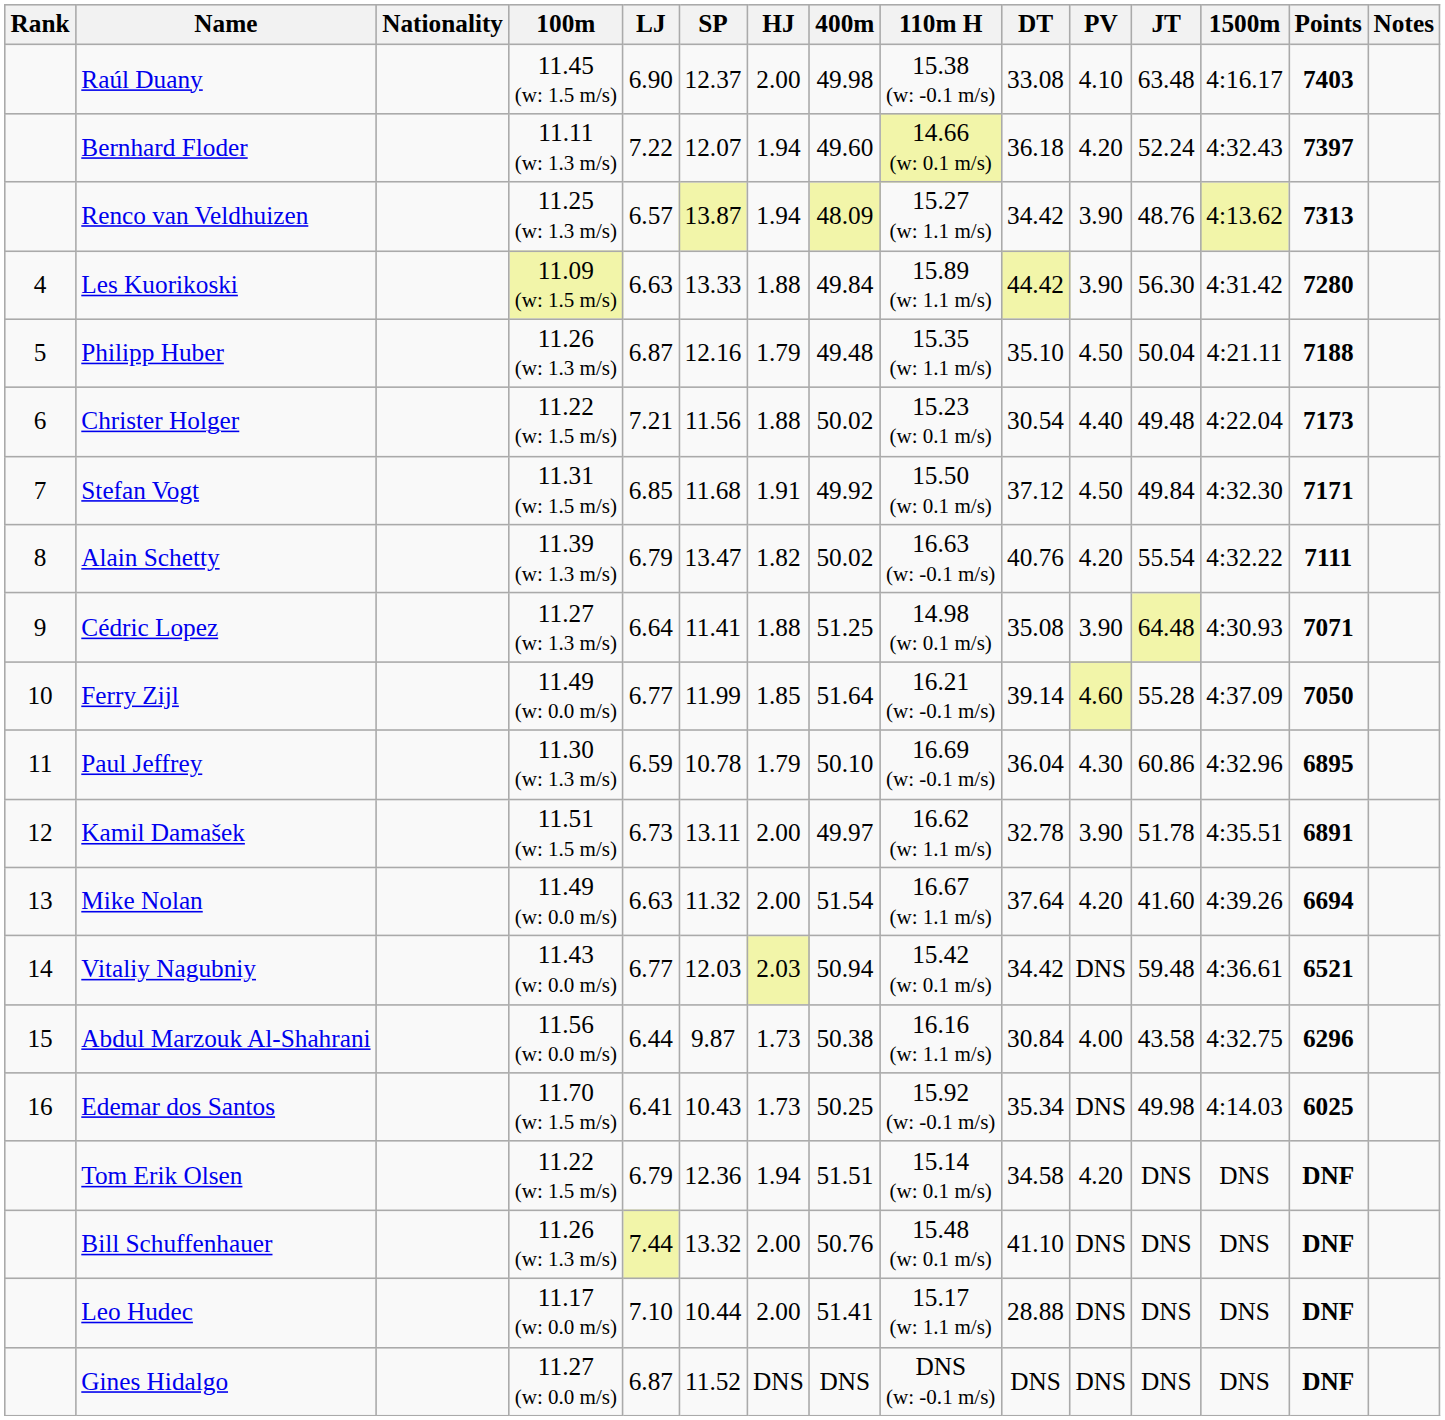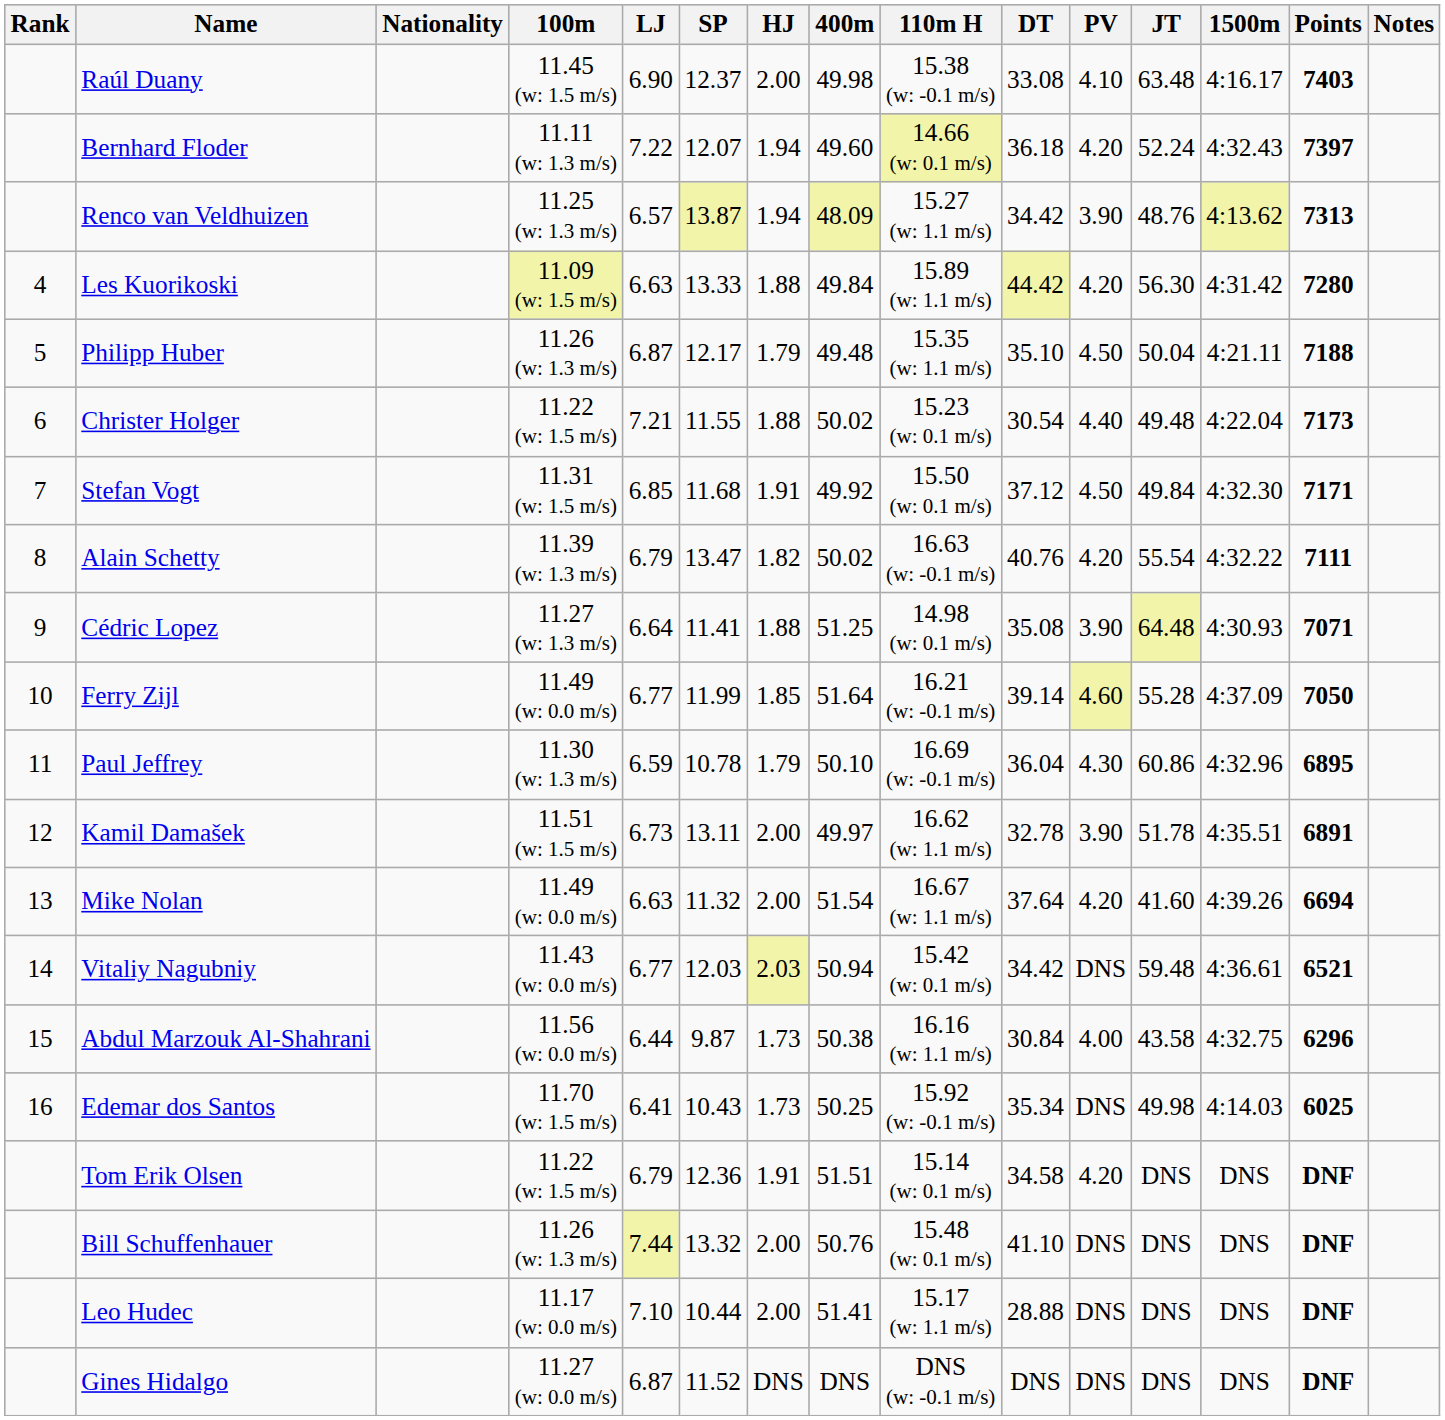 <table class="wikitable sortable" style="text-align:center">
 <tr>
 <th>Rank</th>
 <th>Name</th>
 <th>Nationality</th>
 <th>100m</th>
 <th>LJ</th>
 <th>SP</th>
 <th>HJ</th>
 <th>400m</th>
 <th>110m H</th>
 <th>DT</th>
 <th>PV</th>
 <th>JT</th>
 <th>1500m</th>
 <th>Points</th>
 <th>Notes</th>
 </tr>
 <tr>
 <td></td>
 <td align=left><a href='#'>Raúl Duany</a></td>
 <td align=left></td>
 <td>11.45<br><small>(w: 1.5 m/s)</small></td>
 <td>6.90</td>
 <td>12.37</td>
 <td>2.00</td>
 <td>49.98</td>
 <td>15.38<br><small>(w: -0.1 m/s)</small></td>
 <td>33.08</td>
 <td>4.10</td>
 <td>63.48</td>
 <td>4:16.17</td>
 <td><strong>7403</strong></td>
 <td></td>
 </tr>
 <tr>
 <td></td>
 <td align=left><a href='#'>Bernhard Floder</a></td>
 <td align=left></td>
 <td>11.11<br><small>(w: 1.3 m/s)</small></td>
 <td>7.22</td>
 <td>12.07</td>
 <td>1.94</td>
 <td>49.60</td>
 <td bgcolor=#F2F5A9>14.66<br><small>(w: 0.1 m/s)</small></td>
 <td>36.18</td>
 <td>4.20</td>
 <td>52.24</td>
 <td>4:32.43</td>
 <td><strong>7397</strong></td>
 <td></td>
 </tr>
 <tr>
 <td></td>
 <td align=left><a href='#'>Renco van Veldhuizen</a></td>
 <td align=left></td>
 <td>11.25<br><small>(w: 1.3 m/s)</small></td>
 <td>6.57</td>
 <td bgcolor=#F2F5A9>13.87</td>
 <td>1.94</td>
 <td bgcolor=#F2F5A9>48.09</td>
 <td>15.27<br><small>(w: 1.1 m/s)</small></td>
 <td>34.42</td>
 <td>3.90</td>
 <td>48.76</td>
 <td bgcolor=#F2F5A9>4:13.62</td>
 <td><strong>7313</strong></td>
 <td></td>
 </tr>
 <tr>
 <td>4</td>
 <td align=left><a href='#'>Les Kuorikoski</a></td>
 <td align=left></td>
 <td bgcolor=#F2F5A9>11.09<br><small>(w: 1.5 m/s)</small></td>
 <td>6.63</td>
 <td>13.33</td>
 <td>1.88</td>
 <td>49.84</td>
 <td>15.89<br><small>(w: 1.1 m/s)</small></td>
 <td bgcolor=#F2F5A9>44.42</td>
-<td>3.90</td>
+<td>4.20</td>
 <td>56.30</td>
 <td>4:31.42</td>
 <td><strong>7280</strong></td>
 <td></td>
 </tr>
 <tr>
 <td>5</td>
 <td align=left><a href='#'>Philipp Huber</a></td>
 <td align=left></td>
 <td>11.26<br><small>(w: 1.3 m/s)</small></td>
 <td>6.87</td>
-<td>12.16</td>
+<td>12.17</td>
 <td>1.79</td>
 <td>49.48</td>
 <td>15.35<br><small>(w: 1.1 m/s)</small></td>
 <td>35.10</td>
 <td>4.50</td>
 <td>50.04</td>
 <td>4:21.11</td>
 <td><strong>7188</strong></td>
 <td></td>
 </tr>
 <tr>
 <td>6</td>
 <td align=left><a href='#'>Christer Holger</a></td>
 <td align=left></td>
 <td>11.22<br><small>(w: 1.5 m/s)</small></td>
 <td>7.21</td>
-<td>11.56</td>
+<td>11.55</td>
 <td>1.88</td>
 <td>50.02</td>
 <td>15.23<br><small>(w: 0.1 m/s)</small></td>
 <td>30.54</td>
 <td>4.40</td>
 <td>49.48</td>
 <td>4:22.04</td>
 <td><strong>7173</strong></td>
 <td></td>
 </tr>
 <tr>
 <td>7</td>
 <td align=left><a href='#'>Stefan Vogt</a></td>
 <td align=left></td>
 <td>11.31<br><small>(w: 1.5 m/s)</small></td>
 <td>6.85</td>
 <td>11.68</td>
 <td>1.91</td>
 <td>49.92</td>
 <td>15.50<br><small>(w: 0.1 m/s)</small></td>
 <td>37.12</td>
 <td>4.50</td>
 <td>49.84</td>
 <td>4:32.30</td>
 <td><strong>7171</strong></td>
 <td></td>
 </tr>
 <tr>
 <td>8</td>
 <td align=left><a href='#'>Alain Schetty</a></td>
 <td align=left></td>
 <td>11.39<br><small>(w: 1.3 m/s)</small></td>
 <td>6.79</td>
 <td>13.47</td>
 <td>1.82</td>
 <td>50.02</td>
 <td>16.63<br><small>(w: -0.1 m/s)</small></td>
 <td>40.76</td>
 <td>4.20</td>
 <td>55.54</td>
 <td>4:32.22</td>
 <td><strong>7111</strong></td>
 <td></td>
 </tr>
 <tr>
 <td>9</td>
 <td align=left><a href='#'>Cédric Lopez</a></td>
 <td align=left></td>
 <td>11.27<br><small>(w: 1.3 m/s)</small></td>
 <td>6.64</td>
 <td>11.41</td>
 <td>1.88</td>
 <td>51.25</td>
 <td>14.98<br><small>(w: 0.1 m/s)</small></td>
 <td>35.08</td>
 <td>3.90</td>
 <td bgcolor=#F2F5A9>64.48</td>
 <td>4:30.93</td>
 <td><strong>7071</strong></td>
 <td></td>
 </tr>
 <tr>
 <td>10</td>
 <td align=left><a href='#'>Ferry Zijl</a></td>
 <td align=left></td>
 <td>11.49<br><small>(w: 0.0 m/s)</small></td>
 <td>6.77</td>
 <td>11.99</td>
 <td>1.85</td>
 <td>51.64</td>
 <td>16.21<br><small>(w: -0.1 m/s)</small></td>
 <td>39.14</td>
 <td bgcolor=#F2F5A9>4.60</td>
 <td>55.28</td>
 <td>4:37.09</td>
 <td><strong>7050</strong></td>
 <td></td>
 </tr>
 <tr>
 <td>11</td>
 <td align=left><a href='#'>Paul Jeffrey</a></td>
 <td align=left></td>
 <td>11.30<br><small>(w: 1.3 m/s)</small></td>
 <td>6.59</td>
 <td>10.78</td>
 <td>1.79</td>
 <td>50.10</td>
 <td>16.69<br><small>(w: -0.1 m/s)</small></td>
 <td>36.04</td>
 <td>4.30</td>
 <td>60.86</td>
 <td>4:32.96</td>
 <td><strong>6895</strong></td>
 <td></td>
 </tr>
 <tr>
 <td>12</td>
 <td align=left><a href='#'>Kamil Damašek</a></td>
 <td align=left></td>
 <td>11.51<br><small>(w: 1.5 m/s)</small></td>
 <td>6.73</td>
 <td>13.11</td>
 <td>2.00</td>
 <td>49.97</td>
 <td>16.62<br><small>(w: 1.1 m/s)</small></td>
 <td>32.78</td>
 <td>3.90</td>
 <td>51.78</td>
 <td>4:35.51</td>
 <td><strong>6891</strong></td>
 <td></td>
 </tr>
 <tr>
 <td>13</td>
 <td align=left><a href='#'>Mike Nolan</a></td>
 <td align=left></td>
 <td>11.49<br><small>(w: 0.0 m/s)</small></td>
 <td>6.63</td>
 <td>11.32</td>
 <td>2.00</td>
 <td>51.54</td>
 <td>16.67<br><small>(w: 1.1 m/s)</small></td>
 <td>37.64</td>
 <td>4.20</td>
 <td>41.60</td>
 <td>4:39.26</td>
 <td><strong>6694</strong></td>
 <td></td>
 </tr>
 <tr>
 <td>14</td>
 <td align=left><a href='#'>Vitaliy Nagubniy</a></td>
 <td align=left></td>
 <td>11.43<br><small>(w: 0.0 m/s)</small></td>
 <td>6.77</td>
 <td>12.03</td>
 <td bgcolor=#F2F5A9>2.03</td>
 <td>50.94</td>
 <td>15.42<br><small>(w: 0.1 m/s)</small></td>
 <td>34.42</td>
 <td>DNS</td>
 <td>59.48</td>
 <td>4:36.61</td>
 <td><strong>6521</strong></td>
 <td></td>
 </tr>
 <tr>
 <td>15</td>
 <td align=left><a href='#'>Abdul Marzouk Al-Shahrani</a></td>
 <td align=left></td>
 <td>11.56<br><small>(w: 0.0 m/s)</small></td>
 <td>6.44</td>
 <td>9.87</td>
 <td>1.73</td>
 <td>50.38</td>
 <td>16.16<br><small>(w: 1.1 m/s)</small></td>
 <td>30.84</td>
 <td>4.00</td>
 <td>43.58</td>
 <td>4:32.75</td>
 <td><strong>6296</strong></td>
 <td></td>
 </tr>
 <tr>
 <td>16</td>
 <td align=left><a href='#'>Edemar dos Santos</a></td>
 <td align=left></td>
 <td>11.70<br><small>(w: 1.5 m/s)</small></td>
 <td>6.41</td>
 <td>10.43</td>
 <td>1.73</td>
 <td>50.25</td>
 <td>15.92<br><small>(w: -0.1 m/s)</small></td>
 <td>35.34</td>
 <td>DNS</td>
 <td>49.98</td>
 <td>4:14.03</td>
 <td><strong>6025</strong></td>
 <td></td>
 </tr>
 <tr>
 <td></td>
 <td align=left><a href='#'>Tom Erik Olsen</a></td>
 <td align=left></td>
 <td>11.22<br><small>(w: 1.5 m/s)</small></td>
 <td>6.79</td>
 <td>12.36</td>
-<td>1.94</td>
+<td>1.91</td>
 <td>51.51</td>
 <td>15.14<br><small>(w: 0.1 m/s)</small></td>
 <td>34.58</td>
 <td>4.20</td>
 <td>DNS</td>
 <td>DNS</td>
 <td><strong>DNF</strong></td>
 <td></td>
 </tr>
 <tr>
 <td></td>
 <td align=left><a href='#'>Bill Schuffenhauer</a></td>
 <td align=left></td>
 <td>11.26<br><small>(w: 1.3 m/s)</small></td>
 <td bgcolor=#F2F5A9>7.44</td>
 <td>13.32</td>
 <td>2.00</td>
 <td>50.76</td>
 <td>15.48<br><small>(w: 0.1 m/s)</small></td>
 <td>41.10</td>
 <td>DNS</td>
 <td>DNS</td>
 <td>DNS</td>
 <td><strong>DNF</strong></td>
 <td></td>
 </tr>
 <tr>
 <td></td>
 <td align=left><a href='#'>Leo Hudec</a></td>
 <td align=left></td>
 <td>11.17<br><small>(w: 0.0 m/s)</small></td>
 <td>7.10</td>
 <td>10.44</td>
 <td>2.00</td>
 <td>51.41</td>
 <td>15.17<br><small>(w: 1.1 m/s)</small></td>
 <td>28.88</td>
 <td>DNS</td>
 <td>DNS</td>
 <td>DNS</td>
 <td><strong>DNF</strong></td>
 <td></td>
 </tr>
 <tr>
 <td></td>
 <td align=left><a href='#'>Gines Hidalgo</a></td>
 <td align=left></td>
 <td>11.27<br><small>(w: 0.0 m/s)</small></td>
 <td>6.87</td>
 <td>11.52</td>
 <td>DNS</td>
 <td>DNS</td>
 <td>DNS<br><small>(w: -0.1 m/s)</small></td>
 <td>DNS</td>
 <td>DNS</td>
 <td>DNS</td>
 <td>DNS</td>
 <td><strong>DNF</strong></td>
 <td></td>
 </tr>
 </table>
